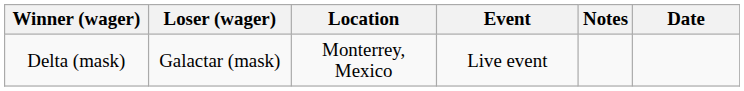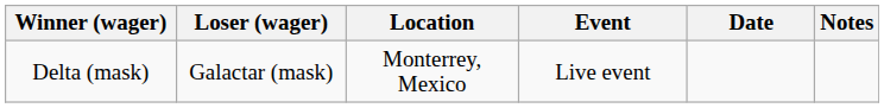 <table class="wikitable sortable" width=100%  style="text-align: center">
 <tr>
 <th width=20% scope="col">Winner (wager)</th>
 <th width=20% scope="col">Loser (wager)</th>
 <th width=20% scope="col">Location</th>
 <th width=20% scope="col">Event</th>
+<th width=15% scope="col">Date</th>
 <th class="unsortable" width=5% scope="col">Notes</th>
-<th width=15% scope="col">Date</th>
 </tr>
 <tr>
 <td>Delta (mask)</td>
 <td>Galactar (mask)</td>
 <td>Monterrey, Mexico</td>
 <td>Live event</td>
 <td></td>
 <td></td>
 </tr>
 </table>
